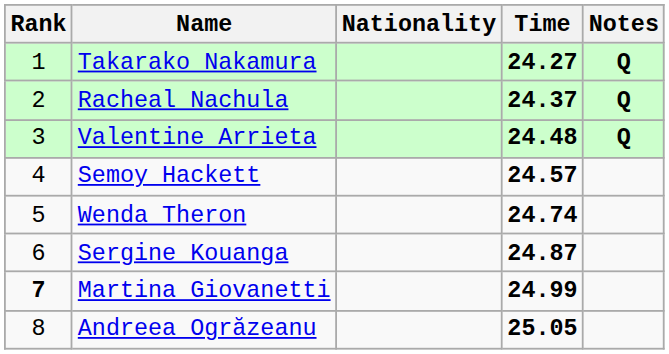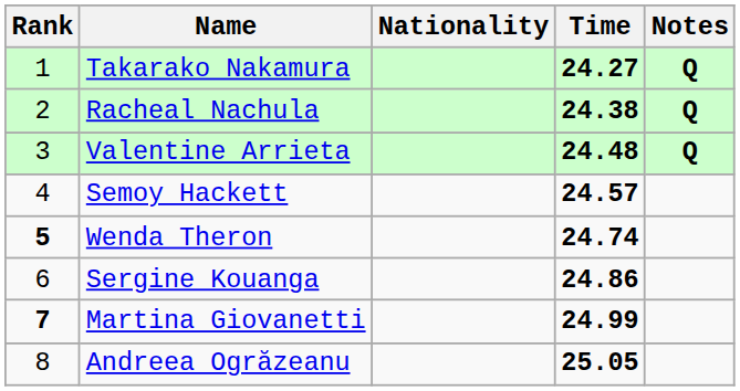 <table class="wikitable sortable" style="text-align:center">
 <tr>
 <th>Rank</th>
 <th>Name</th>
 <th>Nationality</th>
 <th>Time</th>
 <th>Notes</th>
 </tr>
 <tr bgcolor=ccffcc>
 <td>1</td>
 <td align=left><a href='#'>Takarako Nakamura</a></td>
 <td align=left></td>
 <td><strong>24.27</strong></td>
 <td><strong>Q</strong></td>
 </tr>
 <tr bgcolor=ccffcc>
 <td>2</td>
 <td align=left><a href='#'>Racheal Nachula</a></td>
 <td align=left></td>
-<td><strong>24.37</strong></td>
+<td><strong>24.38</strong></td>
 <td><strong>Q</strong></td>
 </tr>
 <tr bgcolor=ccffcc>
 <td>3</td>
 <td align=left><a href='#'>Valentine Arrieta</a></td>
 <td align=left></td>
 <td><strong>24.48</strong></td>
 <td><strong>Q</strong></td>
 </tr>
 <tr>
 <td>4</td>
 <td align=left><a href='#'>Semoy Hackett</a></td>
 <td align=left></td>
 <td><strong>24.57</strong></td>
 <td></td>
 </tr>
 <tr>
-<td>5</td>
+<td><strong>5</strong></td>
 <td align=left><a href='#'>Wenda Theron</a></td>
 <td align=left></td>
 <td><strong>24.74</strong></td>
 <td></td>
 </tr>
 <tr>
 <td>6</td>
 <td align=left><a href='#'>Sergine Kouanga</a></td>
 <td align=left></td>
-<td><strong>24.87</strong></td>
+<td><strong>24.86</strong></td>
 <td></td>
 </tr>
 <tr>
 <td><strong>7</strong></td>
 <td align=left><a href='#'>Martina Giovanetti</a></td>
 <td align=left></td>
 <td><strong>24.99</strong></td>
 <td></td>
 </tr>
 <tr>
 <td>8</td>
 <td align=left><a href='#'>Andreea Ogrăzeanu</a></td>
 <td align=left></td>
 <td><strong>25.05</strong></td>
 <td></td>
 </tr>
 </table>
